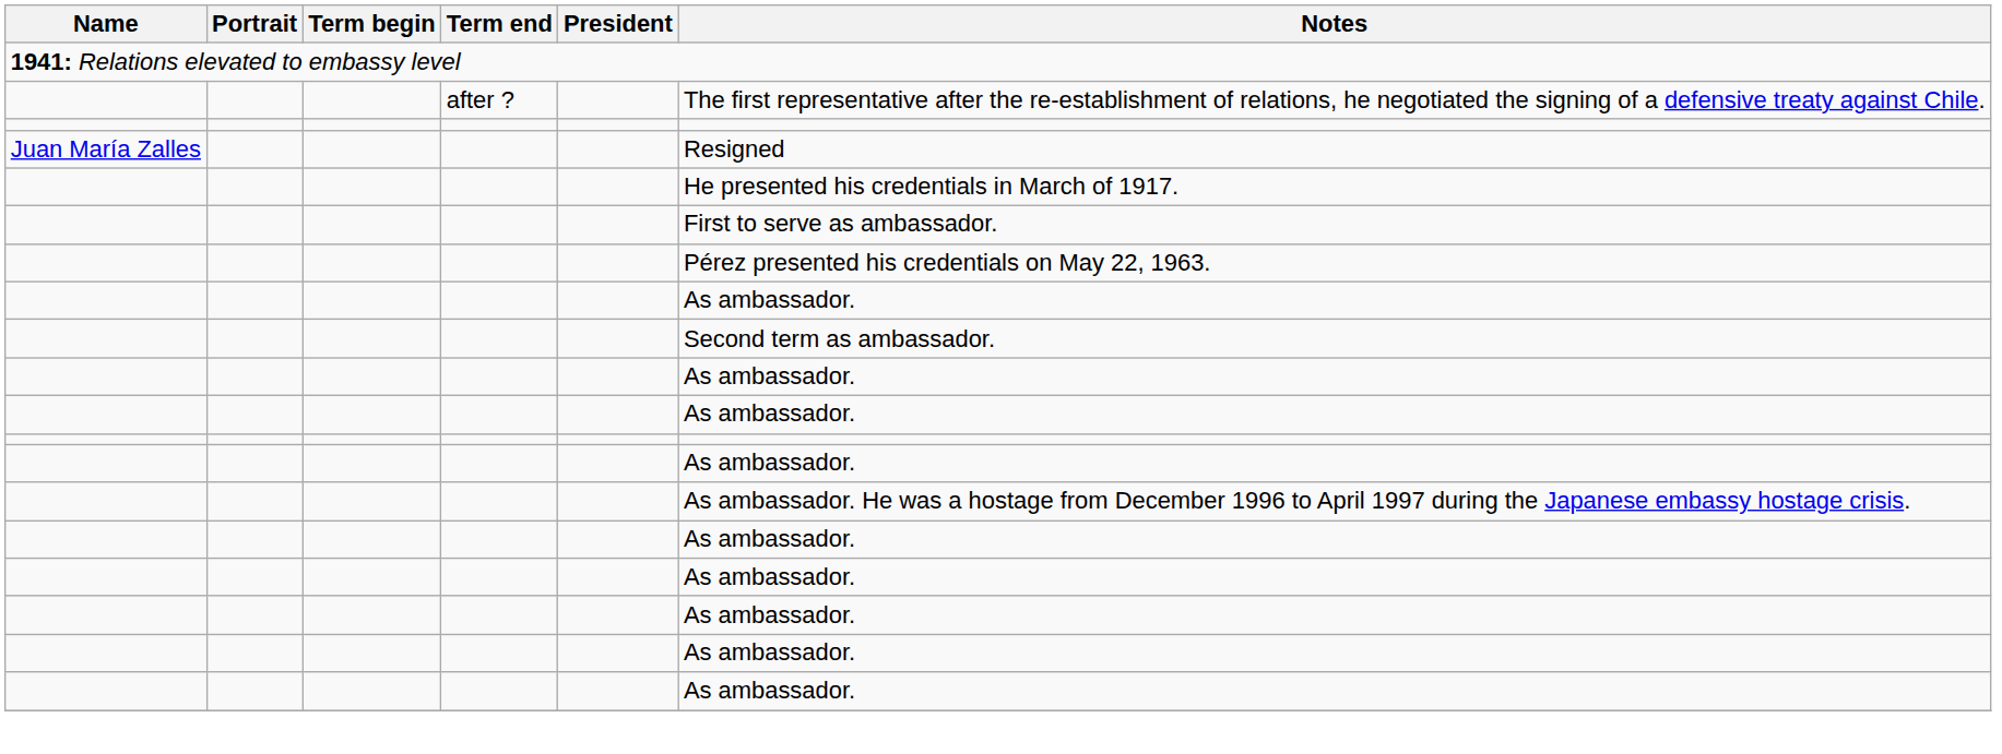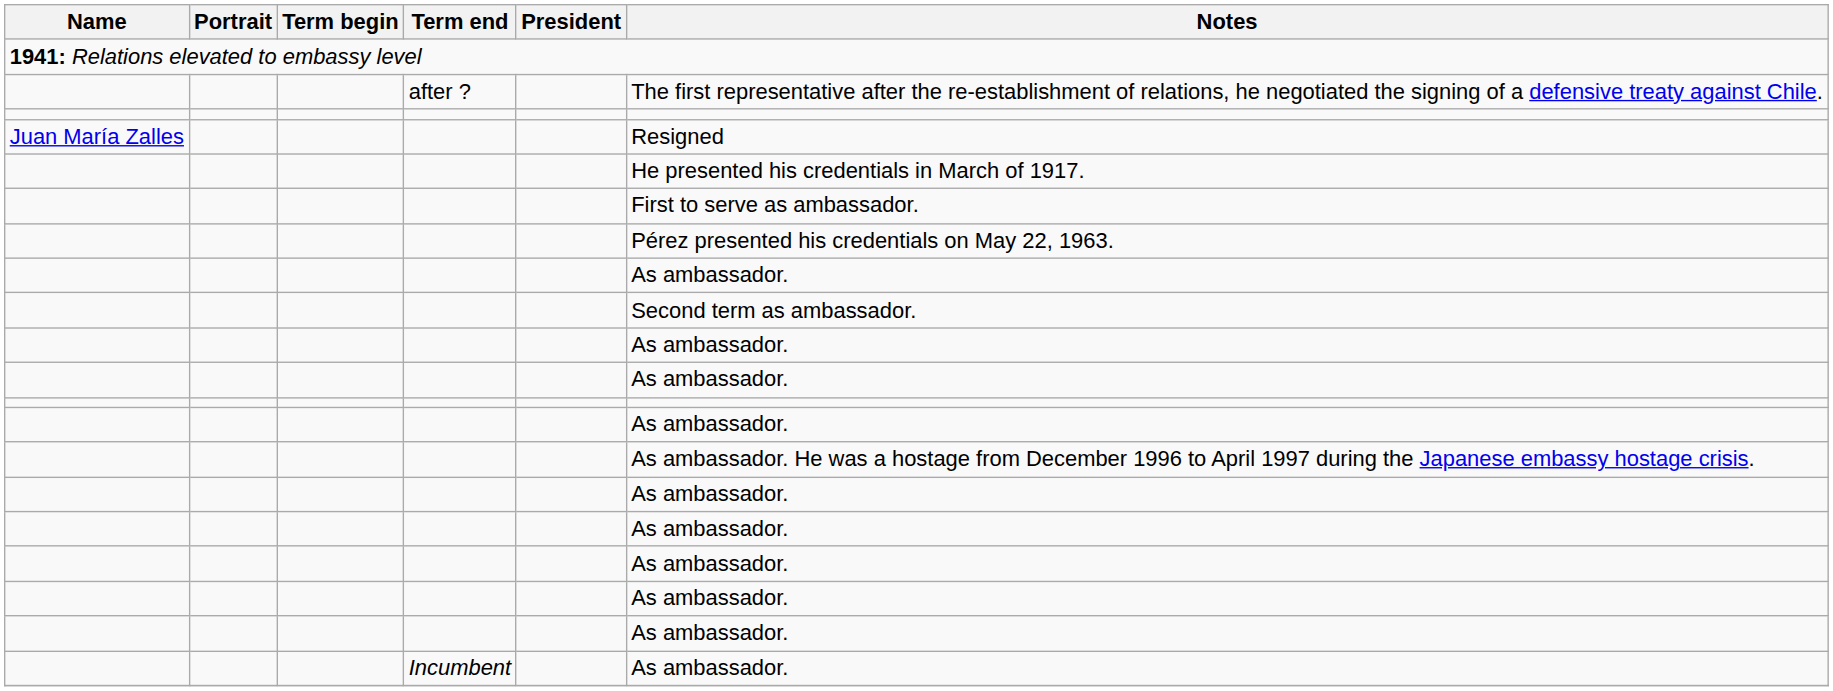 <table class="wikitable sortable"  text-align:center;">
 <tr>
 <th>Name</th>
 <th class="unsortable">Portrait</th>
 <th>Term begin</th>
 <th>Term end</th>
 <th>President</th>
 <th class="unsortable">Notes</th>
 </tr>
 <tr>
 <td colspan=6><div><strong>1941:</strong> <em>Relations elevated to embassy level</em></div></td>
 </tr>
 <tr>
 <td></td>
 <td></td>
 <td></td>
 <td>after ?</td>
 <td></td>
 <td>The first representative after the re-establishment of relations, he negotiated the signing of a <a href='#'>defensive treaty against Chile</a>.</td>
 </tr>
 <tr>
 <td></td>
 <td></td>
 <td></td>
 <td></td>
 <td></td>
 <td></td>
 </tr>
 <tr>
 <td><a href='#'>Juan María Zalles</a></td>
 <td></td>
 <td></td>
 <td></td>
 <td></td>
 <td>Resigned</td>
 </tr>
 <tr>
 <td></td>
 <td></td>
 <td></td>
 <td></td>
 <td></td>
 <td>He presented his credentials in March of 1917.</td>
 </tr>
 <tr>
 <td></td>
 <td></td>
 <td></td>
 <td></td>
 <td></td>
 <td>First to serve as ambassador.</td>
 </tr>
 <tr>
 <td></td>
 <td></td>
 <td></td>
 <td></td>
 <td></td>
 <td>Pérez presented his credentials on May 22, 1963.</td>
 </tr>
 <tr>
 <td></td>
 <td></td>
 <td></td>
 <td></td>
 <td></td>
 <td>As ambassador.</td>
 </tr>
 <tr>
 <td></td>
 <td></td>
 <td></td>
 <td></td>
 <td></td>
 <td>Second term as ambassador.</td>
 </tr>
 <tr>
 <td></td>
 <td></td>
 <td></td>
 <td></td>
 <td></td>
 <td>As ambassador.</td>
 </tr>
 <tr>
 <td></td>
 <td></td>
 <td></td>
 <td></td>
 <td></td>
 <td>As ambassador.</td>
 </tr>
 <tr>
 <td></td>
 <td></td>
 <td></td>
 <td></td>
 <td></td>
 <td></td>
 </tr>
 <tr>
 <td></td>
 <td></td>
 <td></td>
 <td></td>
 <td></td>
 <td>As ambassador.</td>
 </tr>
 <tr>
 <td></td>
 <td></td>
 <td></td>
 <td></td>
 <td></td>
 <td>As ambassador. He was a hostage from December 1996 to April 1997 during the <a href='#'>Japanese embassy hostage crisis</a>.</td>
 </tr>
 <tr>
 <td></td>
 <td></td>
 <td></td>
 <td></td>
 <td></td>
 <td>As ambassador.</td>
 </tr>
 <tr>
 <td></td>
 <td></td>
 <td></td>
 <td></td>
 <td></td>
 <td>As ambassador.</td>
 </tr>
 <tr>
 <td></td>
 <td></td>
 <td></td>
 <td></td>
 <td></td>
 <td>As ambassador.</td>
 </tr>
 <tr>
 <td></td>
 <td></td>
 <td></td>
 <td></td>
 <td></td>
 <td>As ambassador.</td>
 </tr>
 <tr>
 <td></td>
 <td></td>
 <td></td>
 <td></td>
 <td></td>
 <td>As ambassador.</td>
 </tr>
 <tr>
+<td></td>
+<td></td>
+<td></td>
+<td><em>Incumbent</em></td>
+<td></td>
+<td>As ambassador.</td>
+</tr>
+<tr>
 </tr>
 </table>
